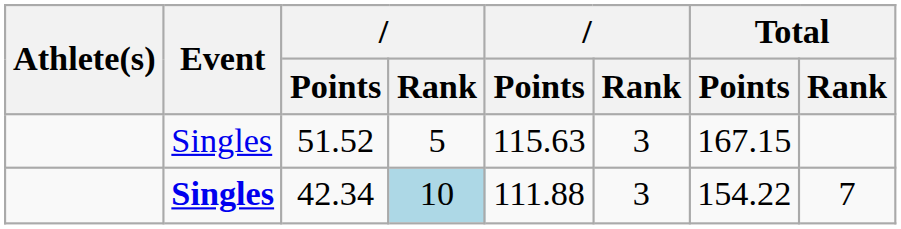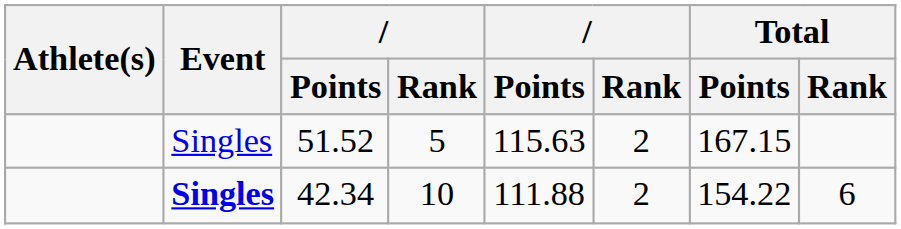 <table class="wikitable">
 <tr>
 <th rowspan="2">Athlete(s)</th>
 <th rowspan="2">Event</th>
 <th colspan="2">/</th>
 <th colspan="2">/</th>
 <th colspan="2">Total</th>
 </tr>
 <tr>
 <th>Points</th>
 <th>Rank</th>
 <th>Points</th>
 <th>Rank</th>
 <th>Points</th>
 <th>Rank</th>
 </tr>
 <tr>
 <td></td>
 <td><a href='#'>Singles</a></td>
 <td align="center">51.52</td>
 <td align="center">5</td>
 <td align="center">115.63</td>
-<td align="center">3</td>
+<td align="center">2</td>
 <td align="center">167.15</td>
 <td align="center"></td>
 </tr>
 <tr>
 <td></td>
 <td><strong><a href='#'>Singles</a></strong></td>
 <td align="center">42.34</td>
-<td align="center" style="background: lightblue;">10</td>
+<td align="center">10</td>
 <td align="center">111.88</td>
-<td align="center">3</td>
+<td align="center">2</td>
 <td align="center">154.22</td>
-<td align="center">7</td>
+<td align="center">6</td>
 </tr>
 </table>
